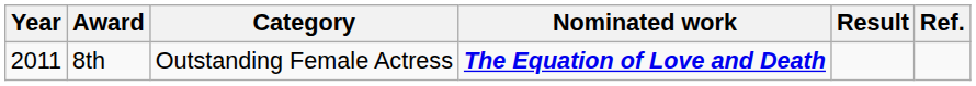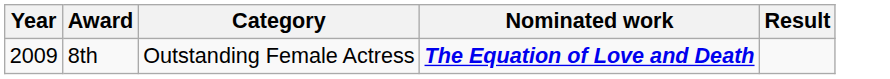 <table class="wikitable">
 <tr>
 <th>Year</th>
 <th>Award</th>
 <th>Category</th>
 <th>Nominated work</th>
 <th>Result</th>
-<th>Ref.</th>
 </tr>
 <tr>
-<td>2011</td>
+<td>2009</td>
 <td>8th</td>
 <td>Outstanding Female Actress</td>
 <td><strong><em><a href='#'>The Equation of Love and Death</a></em></strong></td>
 <td></td>
-<td></td>
 </tr>
 </table>
